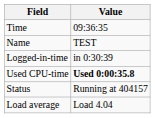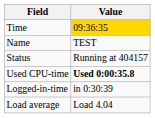 <table class="wikitable">
 <tr>
 <th>Field</th>
 <th>Value</th>
 </tr>
 <tr>
 <td>Time</td>
-<td>09:36:35</td>
+<td style="background: gold;">09:36:35</td>
 </tr>
 <tr>
 <td>Name</td>
 <td>TEST</td>
 </tr>
 <tr>
-<td>Logged-in-time</td>
-<td>in 0:30:39</td>
+<td>Status</td>
+<td>Running at 404157</td>
 </tr>
 <tr>
 <td>Used CPU-time</td>
 <td><strong>Used 0:00:35.8</strong></td>
 </tr>
 <tr>
-<td>Status</td>
-<td>Running at 404157</td>
+<td>Logged-in-time</td>
+<td>in 0:30:39</td>
 </tr>
 <tr>
 <td>Load average</td>
 <td>Load 4.04</td>
 </tr>
 </table>
